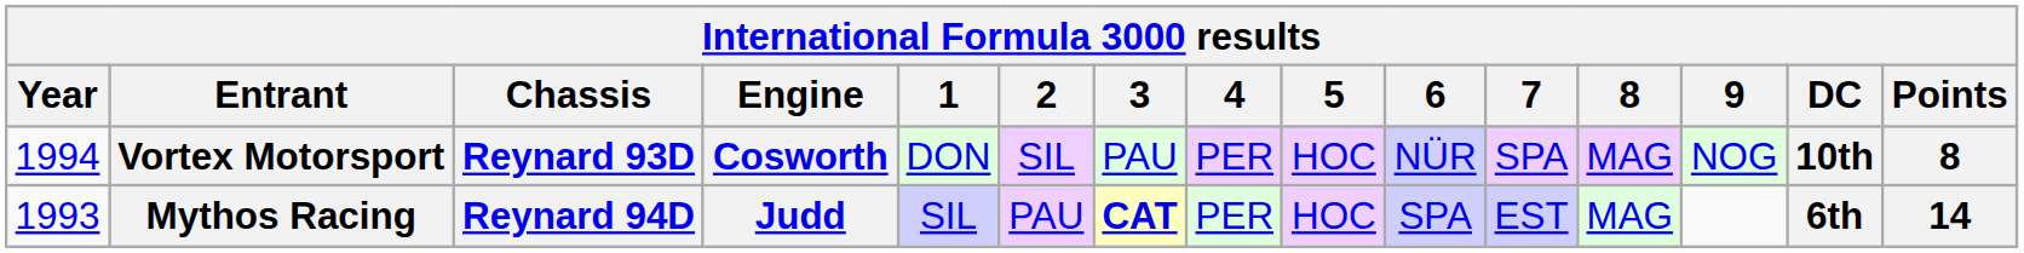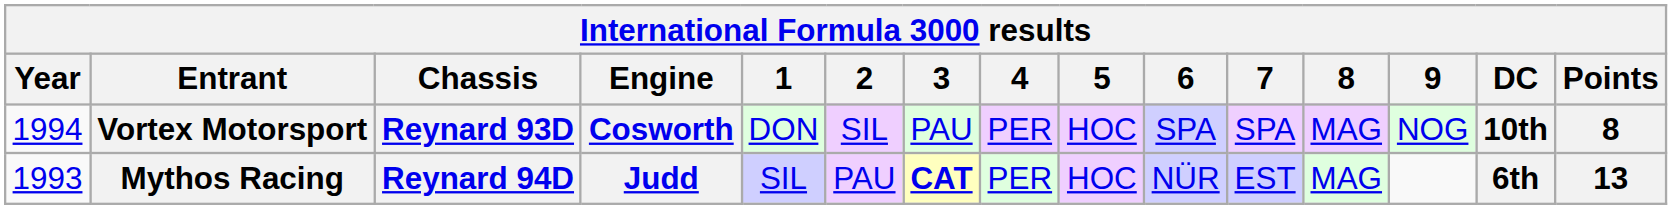 <table class="wikitable" style="text-align:center; font-size:85%">
 <tr>
 <th colspan=45><a href='#'>International Formula 3000</a> results</th>
 </tr>
 <tr>
 <th>Year</th>
 <th>Entrant</th>
 <th>Chassis</th>
 <th>Engine</th>
 <th>1</th>
 <th>2</th>
 <th>3</th>
 <th>4</th>
 <th>5</th>
 <th>6</th>
 <th>7</th>
 <th>8</th>
 <th>9</th>
 <th>DC</th>
 <th>Points</th>
 </tr>
 <tr>
 <td><a href='#'>1994</a></td>
 <th nowrap>Vortex Motorsport</th>
 <th nowrap><a href='#'>Reynard 93D</a></th>
 <th nowrap><a href='#'>Cosworth</a></th>
 <td style="background:#DFFFDF;"><a href='#'>DON</a><br></td>
 <td style="background:#EFCFFF;"><a href='#'>SIL</a><br></td>
 <td style="background:#DFFFDF;"><a href='#'>PAU</a><br></td>
 <td style="background:#EFCFFF;"><a href='#'>PER</a><br></td>
 <td style="background:#EFCFFF;"><a href='#'>HOC</a><br></td>
-<td style="background:#CFCFFF;"><a href='#'>NÜR</a><br></td>
+<td style="background:#CFCFFF;"><a href='#'>SPA</a><br></td>
 <td style="background:#EFCFFF;"><a href='#'>SPA</a><br></td>
 <td style="background:#EFCFFF;"><a href='#'>MAG</a><br></td>
 <td style="background:#DFFFDF;"><a href='#'>NOG</a><br></td>
 <th>10th</th>
 <th>8</th>
 </tr>
 <tr>
 <td><a href='#'>1993</a></td>
 <th nowrap>Mythos Racing</th>
 <th nowrap><a href='#'>Reynard 94D</a></th>
 <th nowrap><a href='#'>Judd</a></th>
 <td style="background:#CFCFFF;"><a href='#'>SIL</a><br></td>
 <td style="background:#EFCFFF;"><a href='#'>PAU</a><br></td>
 <td style="background:#FFFFBF;"><strong><a href='#'>CAT</a></strong><br></td>
 <td style="background:#DFFFDF;"><a href='#'>PER</a><br></td>
 <td style="background:#EFCFFF;"><a href='#'>HOC</a><br></td>
-<td style="background:#CFCFFF;"><a href='#'>SPA</a><br></td>
+<td style="background:#CFCFFF;"><a href='#'>NÜR</a><br></td>
 <td style="background:#CFCFFF;"><a href='#'>EST</a><br></td>
 <td style="background:#DFFFDF;"><a href='#'>MAG</a><br></td>
 <td></td>
 <th>6th</th>
-<th>14</th>
+<th>13</th>
 </tr>
 </table>
